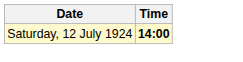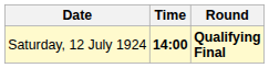 <table class="wikitable">
 <tr>
 <th>Date</th>
 <th>Time</th>
+<th>Round</th>
 </tr>
 <tr style=background:lemonchiffon>
 <td>Saturday, 12 July 1924</td>
 <td><strong>14:00</strong></td>
+<td><strong>Qualifying</strong><br><strong>Final</strong></td>
 </tr>
 </table>
